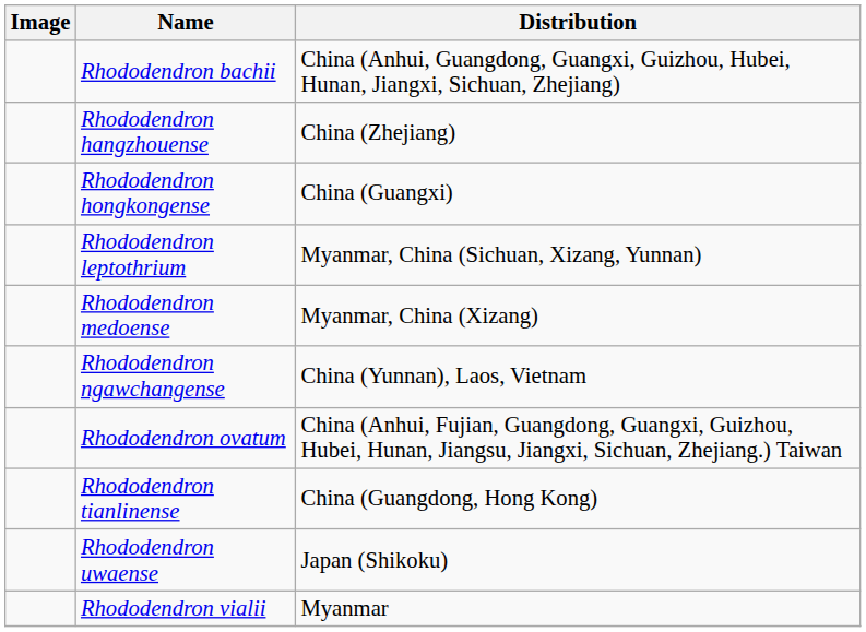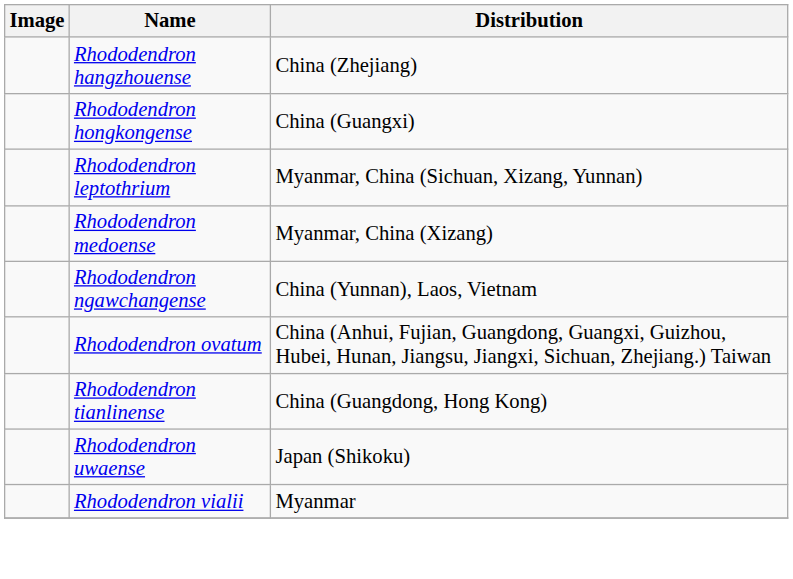 <table class="wikitable collapsible">
 <tr>
 <th>Image</th>
 <th>Name</th>
 <th>Distribution</th>
-</tr>
-<tr>
-<td></td>
-<td><em><a href='#'>Rhododendron bachii</a></em> </td>
-<td>China (Anhui, Guangdong, Guangxi, Guizhou, Hubei, Hunan, Jiangxi, Sichuan, Zhejiang)</td>
 </tr>
 <tr>
 <td></td>
 <td><em><a href='#'>Rhododendron hangzhouense</a></em> </td>
 <td>China (Zhejiang)</td>
 </tr>
 <tr>
 <td></td>
 <td><em><a href='#'>Rhododendron hongkongense</a></em> </td>
 <td>China (Guangxi)</td>
 </tr>
 <tr>
 <td></td>
 <td><em><a href='#'>Rhododendron leptothrium</a></em> </td>
 <td>Myanmar, China (Sichuan, Xizang, Yunnan)</td>
 </tr>
 <tr>
 <td></td>
 <td><em><a href='#'>Rhododendron medoense</a></em> </td>
 <td>Myanmar, China (Xizang)</td>
 </tr>
 <tr>
 <td></td>
 <td><em><a href='#'>Rhododendron ngawchangense</a></em> </td>
 <td>China (Yunnan), Laos, Vietnam</td>
 </tr>
 <tr>
 <td></td>
 <td><em><a href='#'>Rhododendron ovatum</a></em> </td>
 <td>China (Anhui, Fujian, Guangdong, Guangxi, Guizhou, Hubei, Hunan, Jiangsu, Jiangxi, Sichuan, Zhejiang.) Taiwan</td>
 </tr>
 <tr>
 <td></td>
 <td><em><a href='#'>Rhododendron tianlinense</a></em> </td>
 <td>China (Guangdong, Hong Kong)</td>
 </tr>
 <tr>
 <td></td>
 <td><em><a href='#'>Rhododendron uwaense</a></em> </td>
 <td>Japan (Shikoku)</td>
 </tr>
 <tr>
 <td></td>
 <td><em><a href='#'>Rhododendron vialii</a></em> </td>
 <td>Myanmar</td>
 </tr>
 <tr>
 </tr>
 </table>
